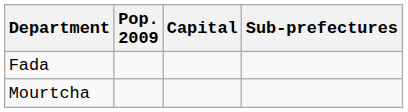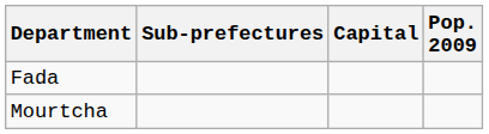 <table class="wikitable">
 <tr>
 <th>Department</th>
+<th>Sub-prefectures</th>
+<th>Capital</th>
 <th>Pop.<br>2009</th>
-<th>Capital</th>
-<th>Sub-prefectures</th>
 </tr>
 <tr>
 <td>Fada</td>
 <td></td>
 <td></td>
 <td></td>
 </tr>
 <tr>
 <td>Mourtcha</td>
 <td></td>
 <td></td>
 <td></td>
 </tr>
 </table>
